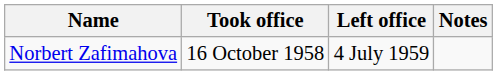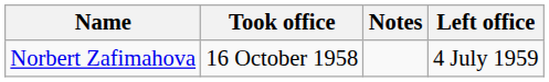 <table class="wikitable">
 <tr>
 <th>Name</th>
 <th>Took office</th>
+<th>Notes</th>
 <th>Left office</th>
-<th>Notes</th>
 </tr>
 <tr>
 <td><a href='#'>Norbert Zafimahova</a></td>
 <td>16 October 1958</td>
+<td></td>
 <td>4 July 1959</td>
-<td></td>
 </tr>
 </table>
